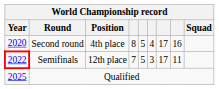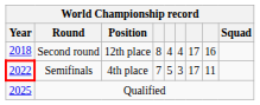 <table class="wikitable" style="text-align:center; font-size:95%">
 <tr>
 <th colspan=9>World Championship record</th>
 </tr>
 <tr>
 <th>Year</th>
 <th>Round</th>
 <th>Position</th>
 <th></th>
 <th></th>
 <th></th>
 <th></th>
 <th></th>
 <th>Squad</th>
 </tr>
 <tr>
-<td><a href='#'>2020</a></td>
+<td><a href='#'>2018</a></td>
 <td>Second round</td>
-<td>4th place</td>
+<td>12th place</td>
 <td>8</td>
-<td>5</td>
+<td>4</td>
 <td>4</td>
 <td>17</td>
 <td>16</td>
 <td></td>
 </tr>
 <tr>
 <td style="border:3px solid red"><a href='#'>2022</a></td>
 <td>Semifinals</td>
-<td>12th place</td>
+<td>4th place</td>
 <td>7</td>
 <td>5</td>
 <td>3</td>
 <td>17</td>
 <td>11</td>
 <td></td>
 </tr>
 <tr>
 <td><a href='#'>2025</a></td>
 <td colspan=8>Qualified</td>
 </tr>
 </table>
